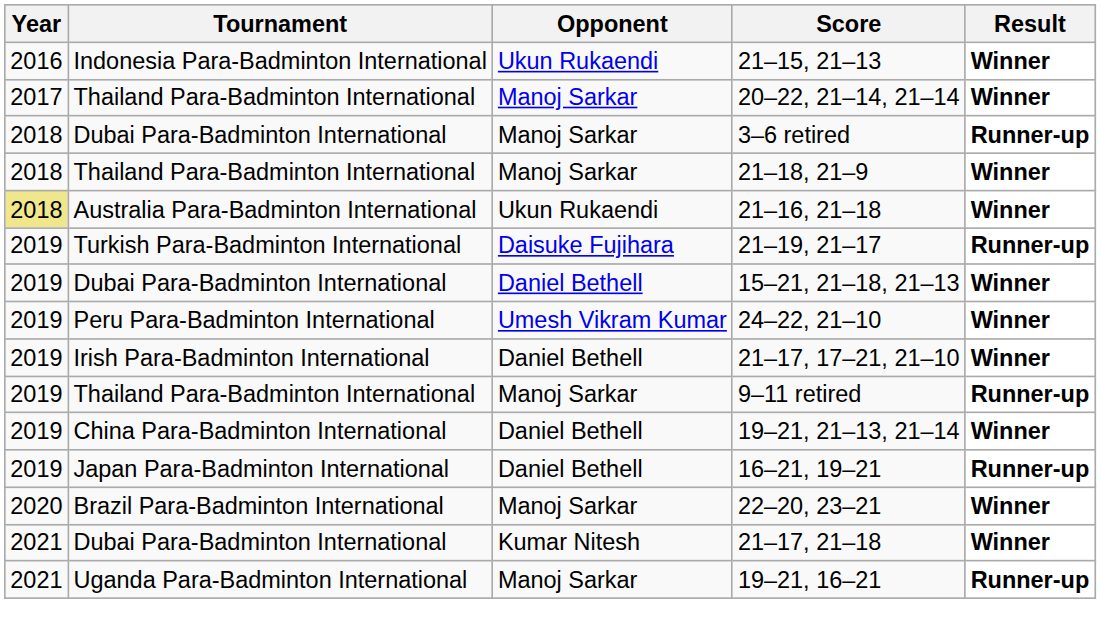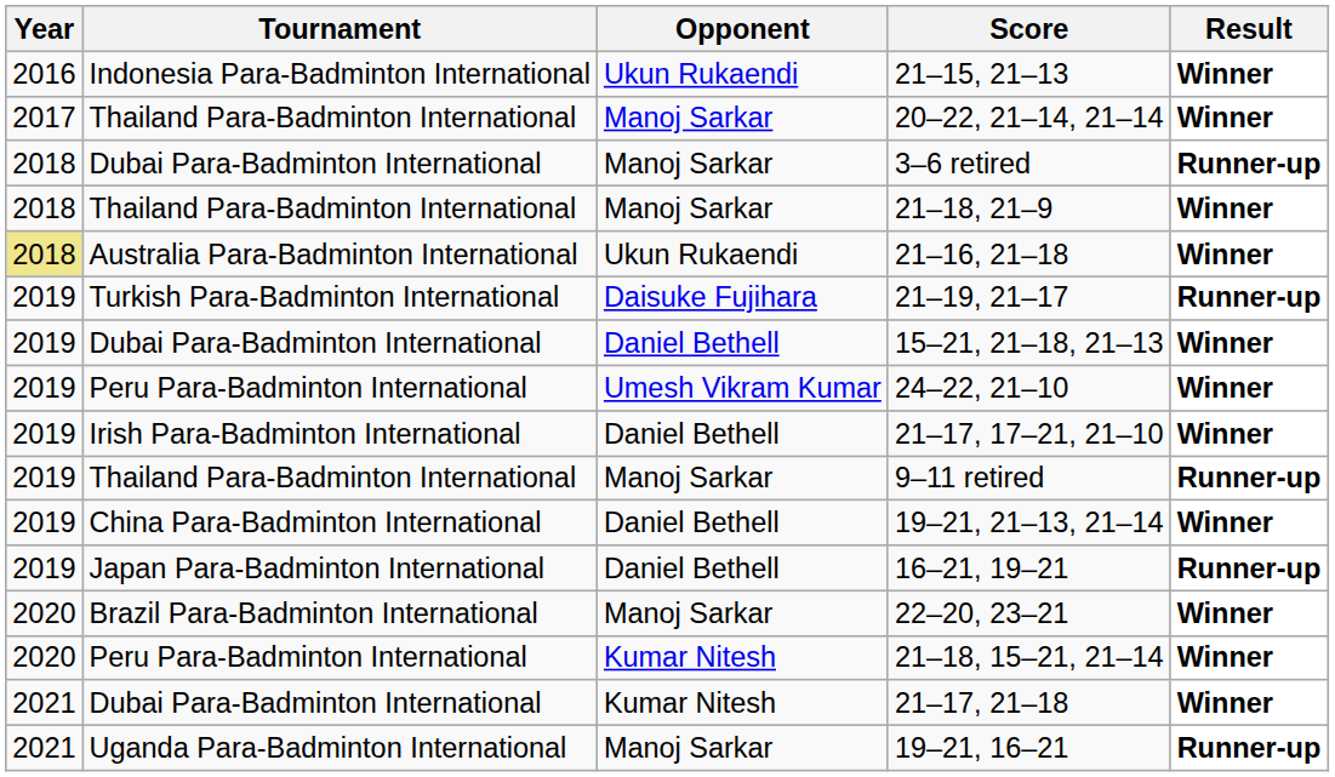 <table class="sortable wikitable" style="font-size: 90%;">
 <tr>
 <th>Year</th>
 <th>Tournament</th>
 <th>Opponent</th>
 <th>Score</th>
 <th>Result</th>
 </tr>
 <tr>
 <td align="center">2016</td>
 <td align="left">Indonesia Para-Badminton International</td>
 <td align="left"> <a href='#'>Ukun Rukaendi</a></td>
 <td align="left">21–15, 21–13</td>
 <td style="text-align:left; background:white"> <strong>Winner</strong></td>
 </tr>
 <tr>
 <td align="center">2017</td>
 <td align="left">Thailand Para-Badminton International</td>
 <td align="left"> <a href='#'>Manoj Sarkar</a></td>
 <td align="left">20–22, 21–14, 21–14</td>
 <td style="text-align:left; background:white"> <strong>Winner</strong></td>
 </tr>
 <tr>
 <td align="center">2018</td>
 <td align="left">Dubai Para-Badminton International</td>
 <td align="left"> Manoj Sarkar</td>
 <td align="left">3–6 retired</td>
 <td style="text-align:left; background:white"> <strong>Runner-up</strong></td>
 </tr>
 <tr>
 <td align="center">2018</td>
 <td align="left">Thailand Para-Badminton International</td>
 <td align="left"> Manoj Sarkar</td>
 <td align="left">21–18, 21–9</td>
 <td style="text-align:left; background:white"> <strong>Winner</strong></td>
 </tr>
 <tr>
 <td align="center" style="background: khaki;">2018</td>
 <td align="left">Australia Para-Badminton International</td>
 <td align="left"> Ukun Rukaendi</td>
 <td align="left">21–16, 21–18</td>
 <td style="text-align:left; background:white"> <strong>Winner</strong></td>
 </tr>
 <tr>
 <td align="center">2019</td>
 <td align="left">Turkish Para-Badminton International</td>
 <td align="left"> <a href='#'>Daisuke Fujihara</a></td>
 <td align="left">21–19, 21–17</td>
 <td style="text-align:left; background:white"> <strong>Runner-up</strong></td>
 </tr>
 <tr>
 <td align="center">2019</td>
 <td align="left">Dubai Para-Badminton International</td>
 <td align="left"> <a href='#'>Daniel Bethell</a></td>
 <td align="left">15–21, 21–18, 21–13</td>
 <td style="text-align:left; background:white"> <strong>Winner</strong></td>
 </tr>
 <tr>
 <td align="center">2019</td>
 <td align="left">Peru Para-Badminton International</td>
 <td align="left"> <a href='#'>Umesh Vikram Kumar</a></td>
 <td align="left">24–22, 21–10</td>
 <td style="text-align:left; background:white"> <strong>Winner</strong></td>
 </tr>
 <tr>
 <td align="center">2019</td>
 <td align="left">Irish Para-Badminton International</td>
 <td align="left"> Daniel Bethell</td>
 <td align="left">21–17, 17–21, 21–10</td>
 <td style="text-align:left; background:white"> <strong>Winner</strong></td>
 </tr>
 <tr>
 <td align="center">2019</td>
 <td align="left">Thailand Para-Badminton International</td>
 <td align="left"> Manoj Sarkar</td>
 <td align="left">9–11 retired</td>
 <td style="text-align:left; background:white"> <strong>Runner-up</strong></td>
 </tr>
 <tr>
 <td align="center">2019</td>
 <td align="left">China Para-Badminton International</td>
 <td align="left"> Daniel Bethell</td>
 <td align="left">19–21, 21–13, 21–14</td>
 <td style="text-align:left; background:white"> <strong>Winner</strong></td>
 </tr>
 <tr>
 <td align="center">2019</td>
 <td align="left">Japan Para-Badminton International</td>
 <td align="left"> Daniel Bethell</td>
 <td align="left">16–21, 19–21</td>
 <td style="text-align:left; background:white"> <strong>Runner-up</strong></td>
 </tr>
 <tr>
 <td align="center">2020</td>
 <td align="left">Brazil Para-Badminton International</td>
 <td align="left"> Manoj Sarkar</td>
 <td align="left">22–20, 23–21</td>
 <td style="text-align:left; background:white"> <strong>Winner</strong></td>
 </tr>
 <tr>
+<td align="center">2020</td>
+<td align="left">Peru Para-Badminton International</td>
+<td align="left"> <a href='#'>Kumar Nitesh</a></td>
+<td align="left">21–18, 15–21, 21–14</td>
+<td style="text-align:left; background:white"> <strong>Winner</strong></td>
+</tr>
+<tr>
 <td align="center">2021</td>
 <td align="left">Dubai Para-Badminton International</td>
 <td align="left"> Kumar Nitesh</td>
 <td align="left">21–17, 21–18</td>
 <td style="text-align:left; background:white"> <strong>Winner</strong></td>
 </tr>
 <tr>
 <td align="center">2021</td>
 <td align="left">Uganda Para-Badminton International</td>
 <td align="left"> Manoj Sarkar</td>
 <td align="left">19–21, 16–21</td>
 <td style="text-align:left; background:white"> <strong>Runner-up</strong></td>
 </tr>
 </table>
